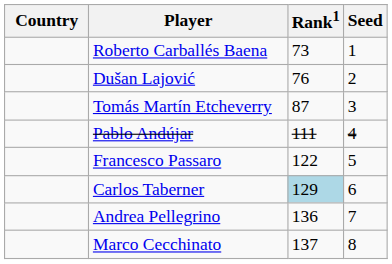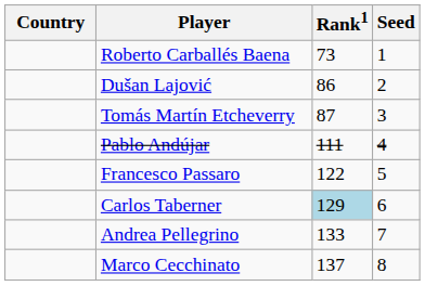 <table class="sortable wikitable">
 <tr>
 <th width="70">Country</th>
 <th width="175">Player</th>
 <th>Rank<sup>1</sup></th>
 <th>Seed</th>
 </tr>
 <tr>
 <td></td>
 <td><a href='#'>Roberto Carballés Baena</a></td>
 <td>73</td>
 <td>1</td>
 </tr>
 <tr>
 <td></td>
 <td><a href='#'>Dušan Lajović</a></td>
-<td>76</td>
+<td>86</td>
 <td>2</td>
 </tr>
 <tr>
 <td></td>
 <td><a href='#'>Tomás Martín Etcheverry</a></td>
 <td>87</td>
 <td>3</td>
 </tr>
 <tr>
 <td><s></s></td>
 <td><s><a href='#'>Pablo Andújar</a></s></td>
 <td><s>111</s></td>
 <td><s>4</s></td>
 </tr>
 <tr>
 <td></td>
 <td><a href='#'>Francesco Passaro</a></td>
 <td>122</td>
 <td>5</td>
 </tr>
 <tr>
 <td></td>
 <td><a href='#'>Carlos Taberner</a></td>
 <td style="background: lightblue;">129</td>
 <td>6</td>
 </tr>
 <tr>
 <td></td>
 <td><a href='#'>Andrea Pellegrino</a></td>
-<td>136</td>
+<td>133</td>
 <td>7</td>
 </tr>
 <tr>
 <td></td>
 <td><a href='#'>Marco Cecchinato</a></td>
 <td>137</td>
 <td>8</td>
 </tr>
 </table>
